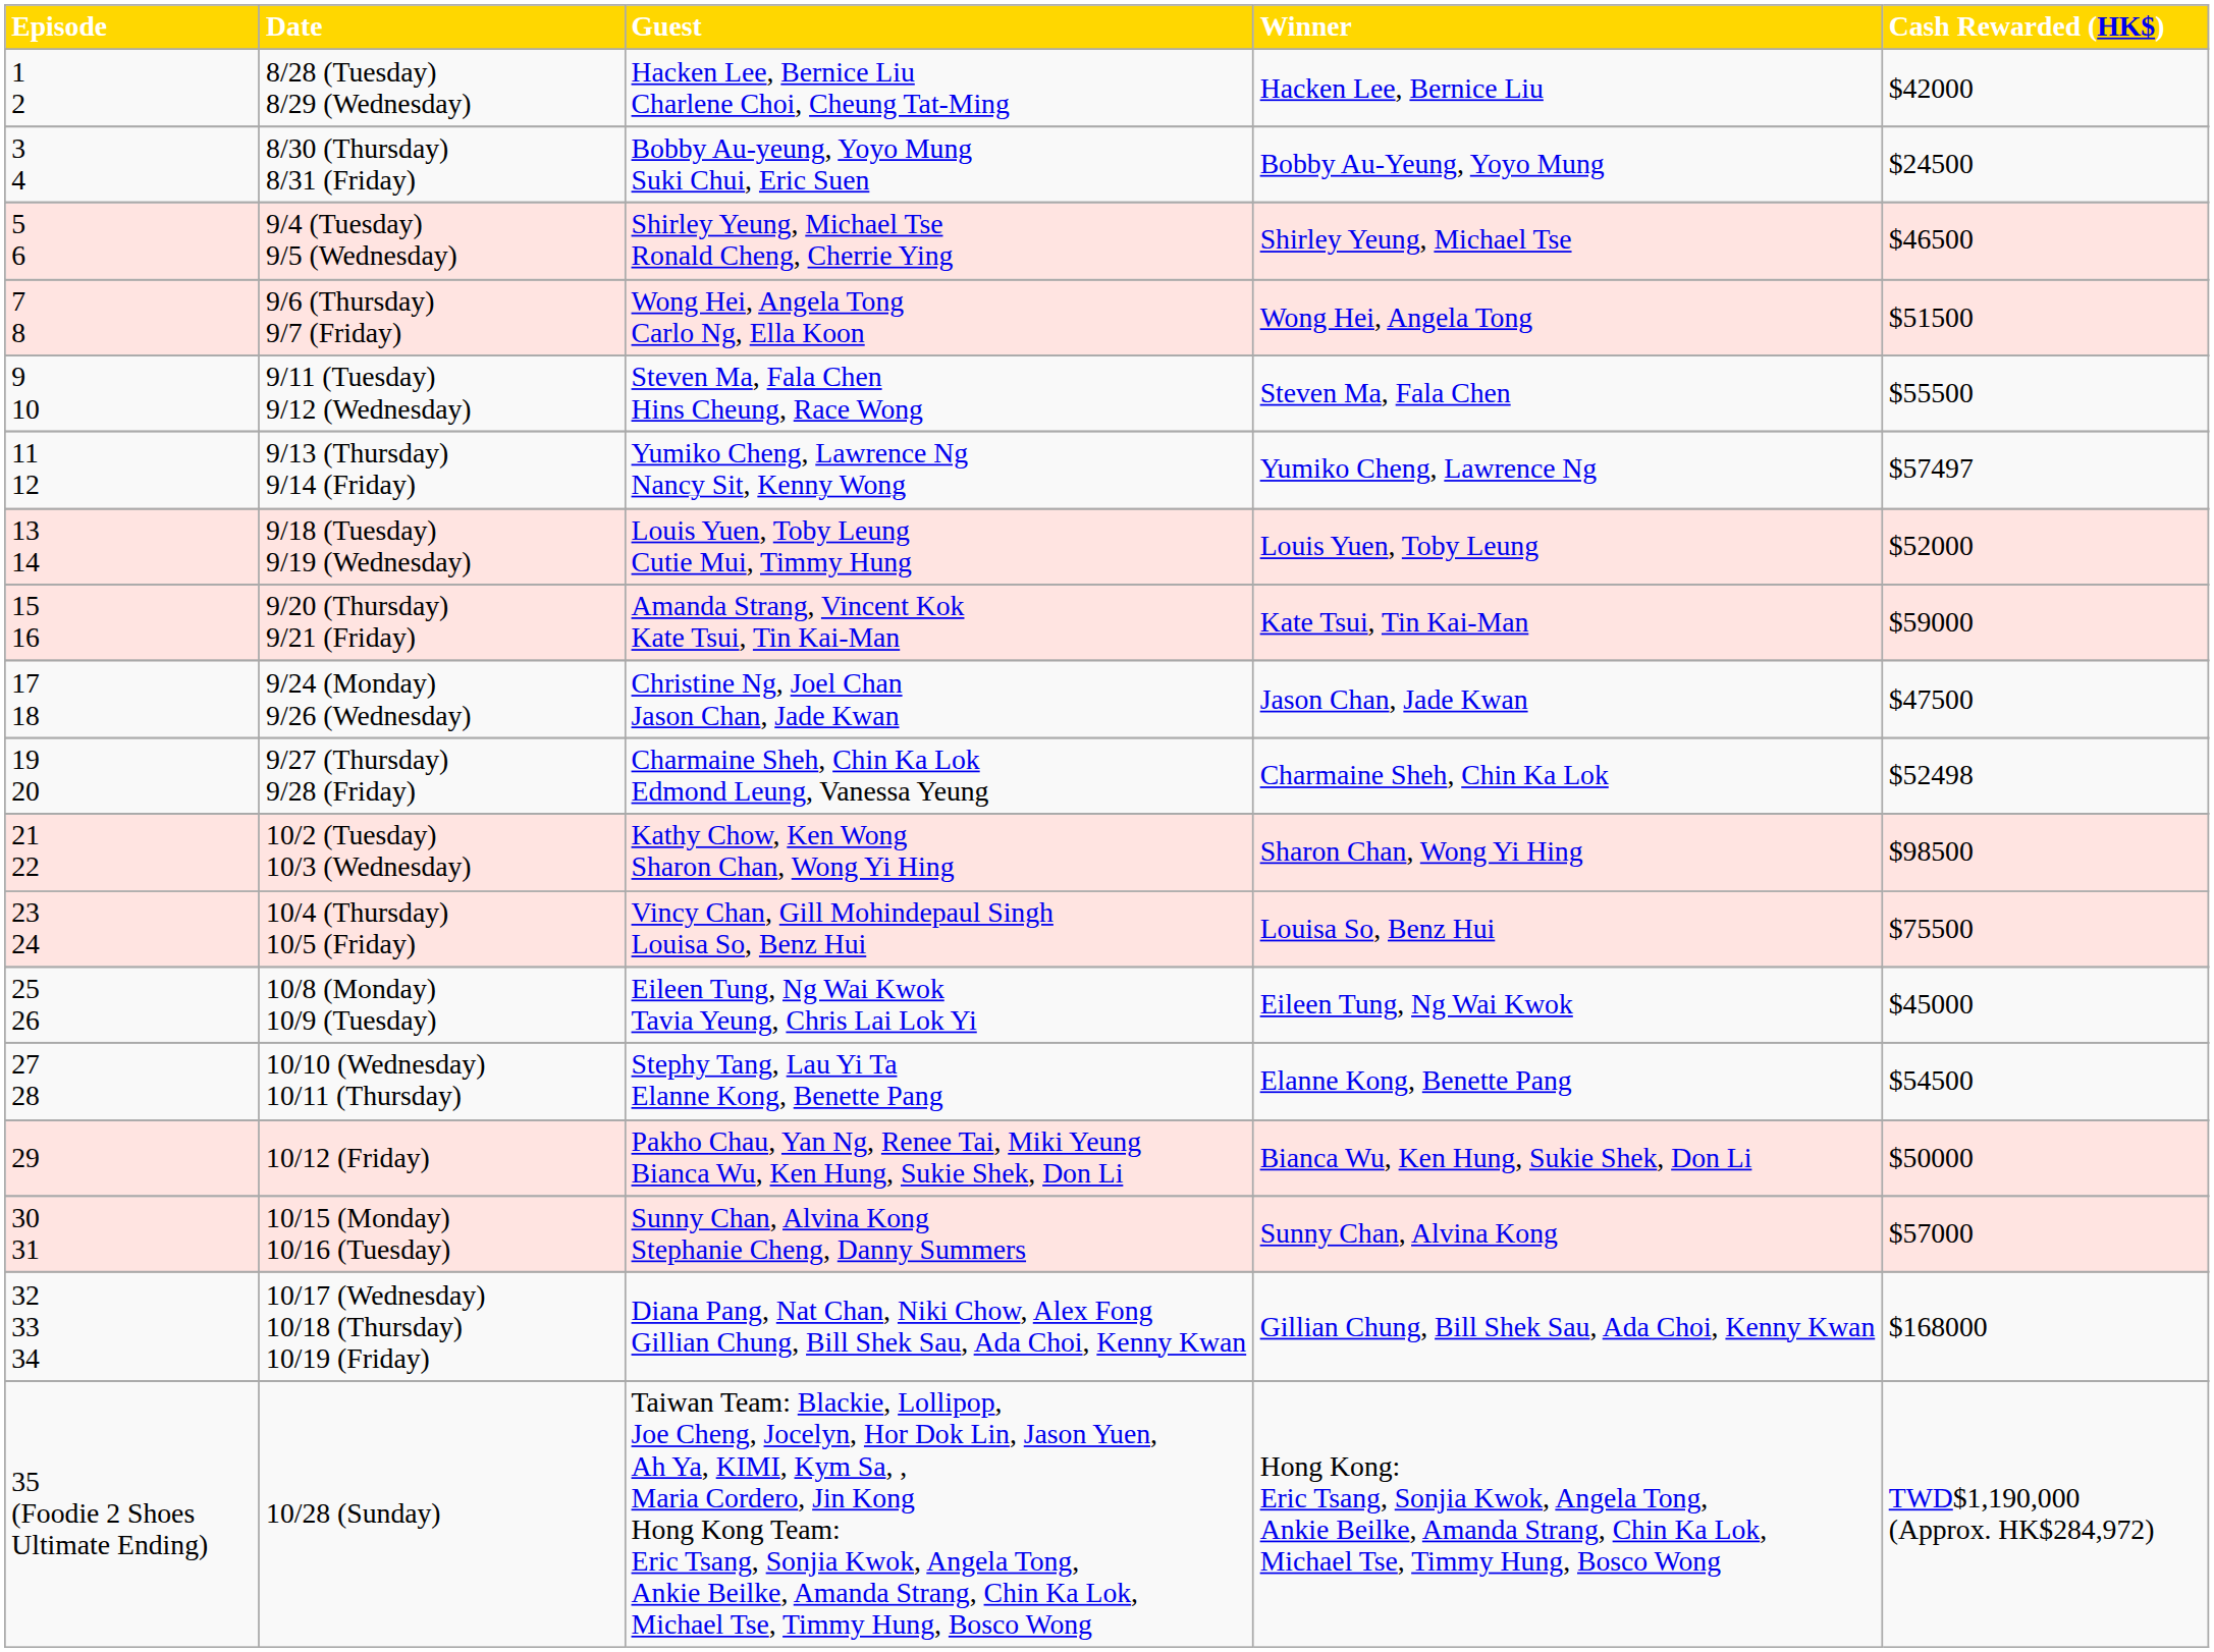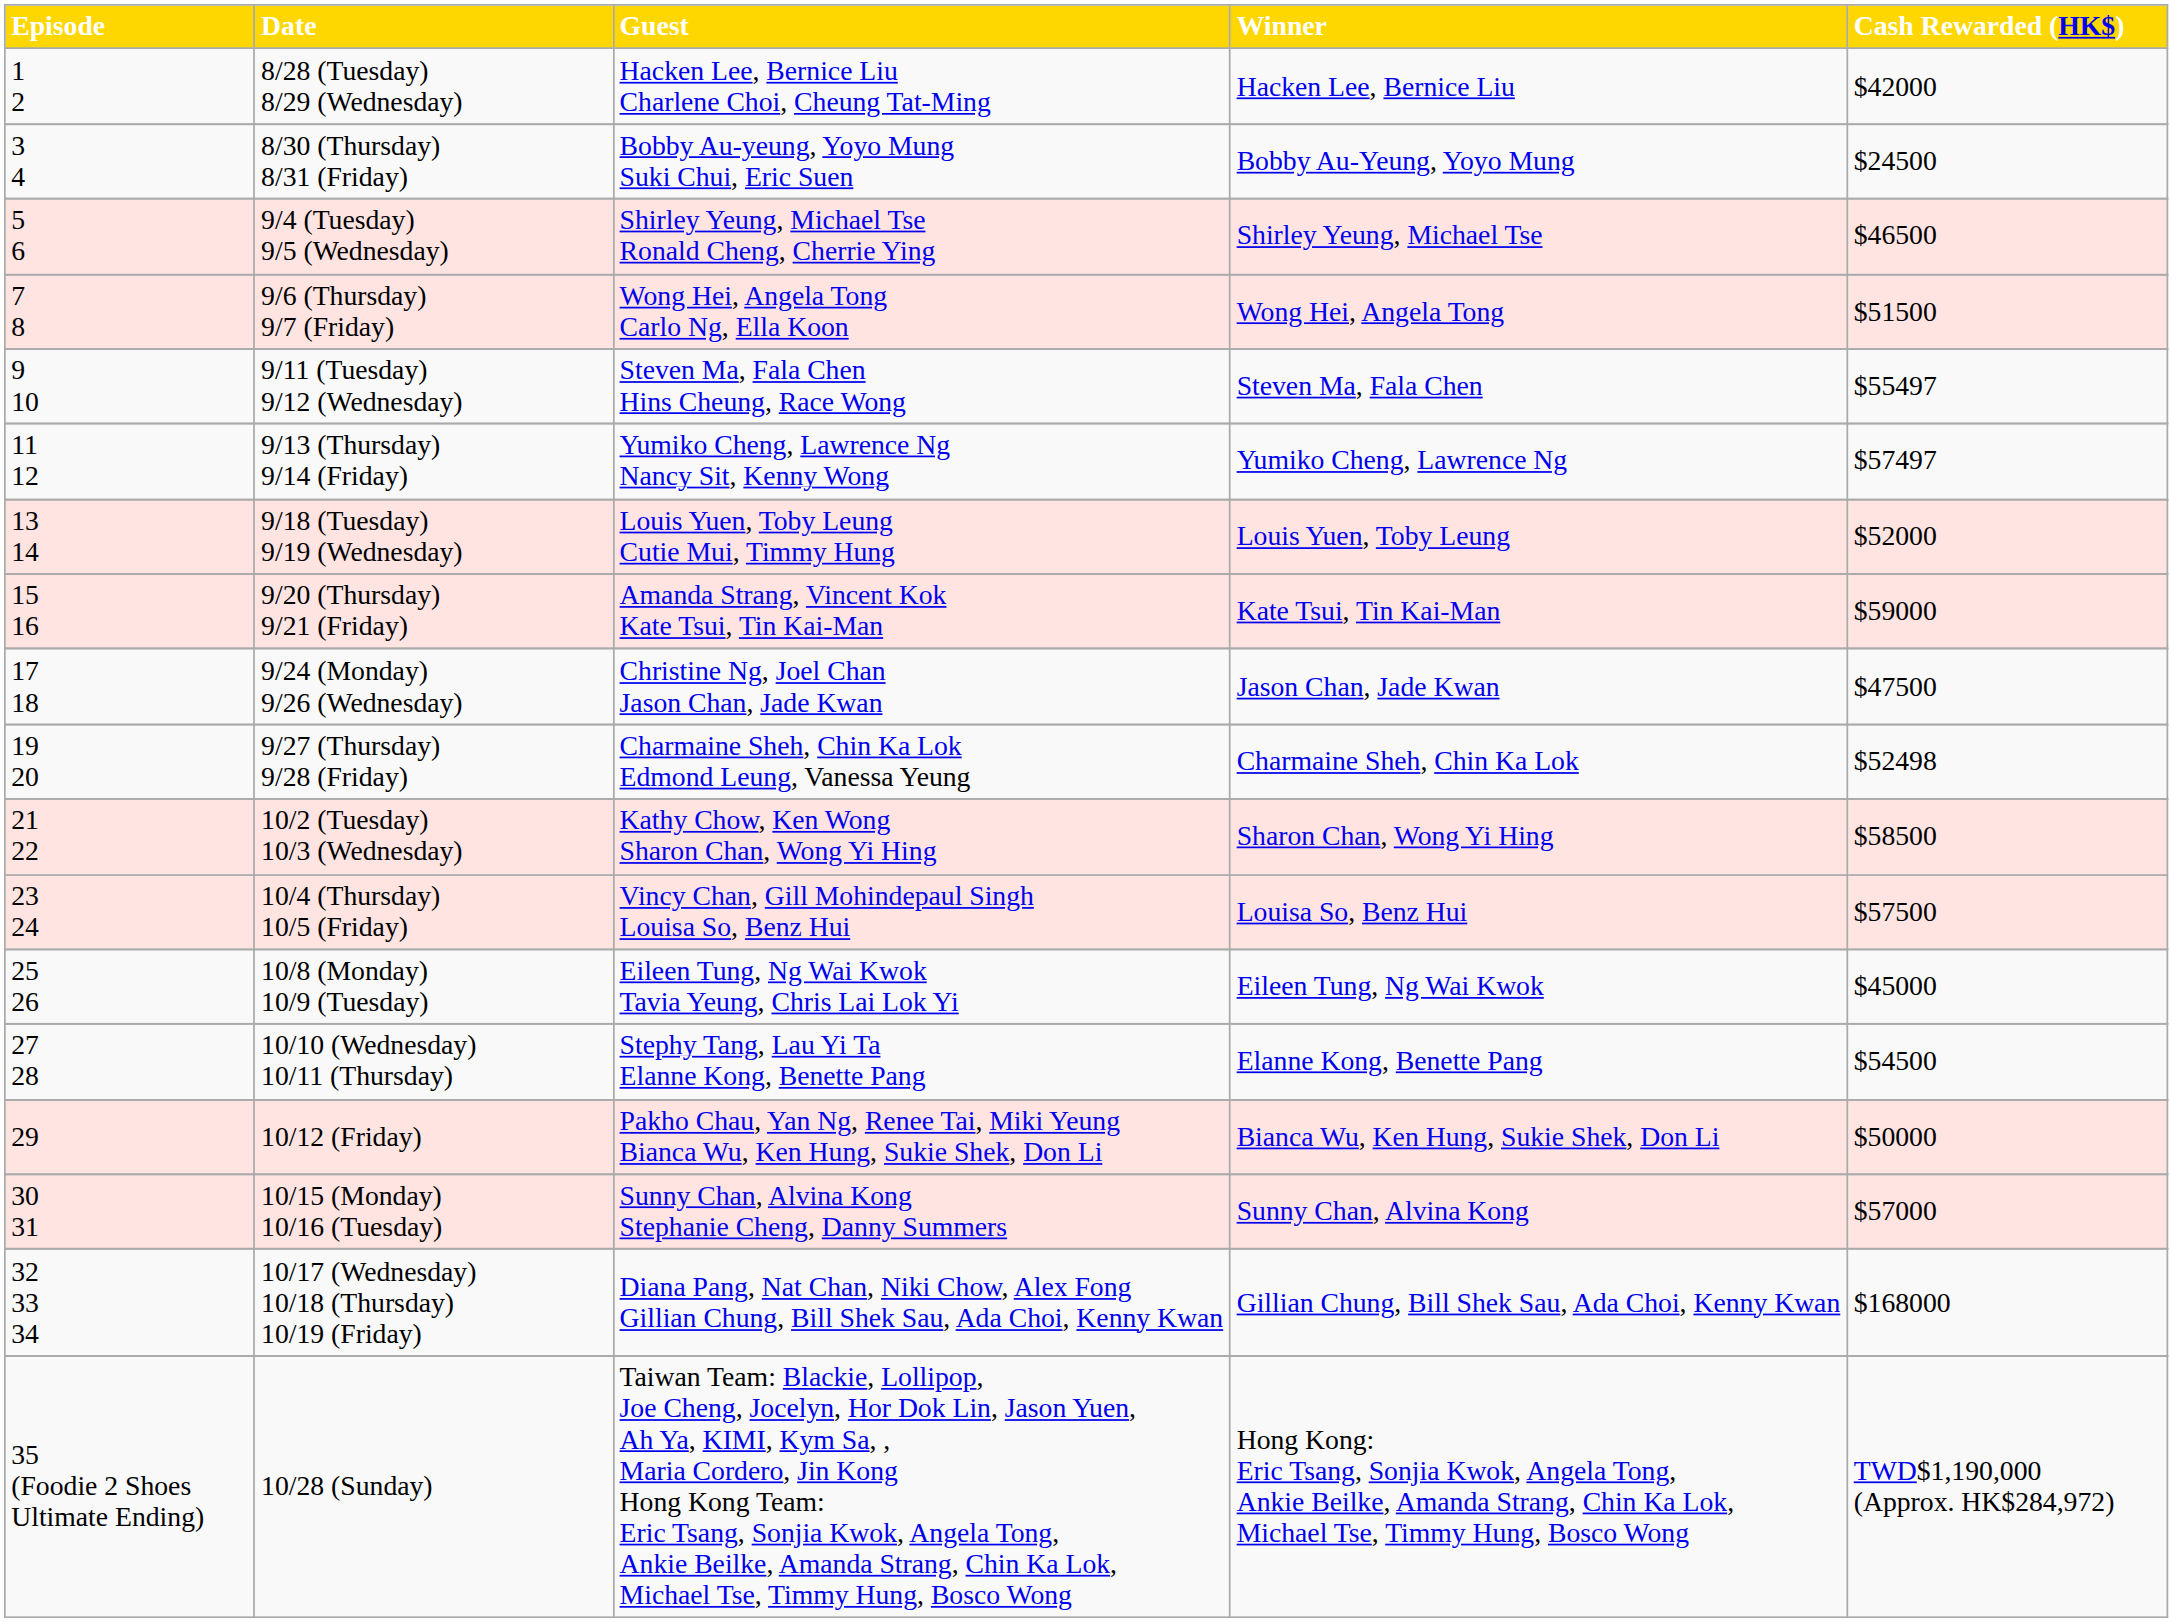 <table class="wikitable" style="width:99%">
 <tr style="background:gold; color:white;font-weight:bold;">
 <td style="width:3.5%">Episode</td>
 <td style="width:5%">Date</td>
 <td style="width:10%">Guest</td>
 <td style="width:10%">Winner</td>
 <td style="width:3%">Cash Rewarded (<a href='#'>HK$</a>)</td>
 </tr>
 <tr>
 <td>1<br>2</td>
 <td>8/28 (Tuesday)<br>8/29 (Wednesday)</td>
 <td><a href='#'>Hacken Lee</a>, <a href='#'>Bernice Liu</a><br><a href='#'>Charlene Choi</a>, <a href='#'>Cheung Tat-Ming</a></td>
 <td><a href='#'>Hacken Lee</a>, <a href='#'>Bernice Liu</a></td>
 <td>$42000</td>
 </tr>
 <tr>
 </tr>
 <tr>
 <td>3<br>4</td>
 <td>8/30 (Thursday)<br>8/31 (Friday)</td>
 <td><a href='#'>Bobby Au-yeung</a>, <a href='#'>Yoyo Mung</a><br><a href='#'>Suki Chui</a>, <a href='#'>Eric Suen</a></td>
 <td><a href='#'>Bobby Au-Yeung</a>, <a href='#'>Yoyo Mung</a></td>
 <td>$24500</td>
 </tr>
 <tr>
 </tr>
 <tr style="background:mistyrose">
 <td>5<br>6</td>
 <td>9/4 (Tuesday)<br>9/5 (Wednesday)</td>
 <td><a href='#'>Shirley Yeung</a>, <a href='#'>Michael Tse</a><br><a href='#'>Ronald Cheng</a>, <a href='#'>Cherrie Ying</a></td>
 <td><a href='#'>Shirley Yeung</a>, <a href='#'>Michael Tse</a></td>
 <td>$46500</td>
 </tr>
 <tr>
 </tr>
 <tr style="background:mistyrose">
 <td>7<br>8</td>
 <td>9/6 (Thursday)<br>9/7 (Friday)</td>
 <td><a href='#'>Wong Hei</a>, <a href='#'>Angela Tong</a><br><a href='#'>Carlo Ng</a>, <a href='#'>Ella Koon</a></td>
 <td><a href='#'>Wong Hei</a>, <a href='#'>Angela Tong</a></td>
 <td>$51500</td>
 </tr>
 <tr>
 </tr>
 <tr>
 <td>9<br>10</td>
 <td>9/11 (Tuesday)<br>9/12 (Wednesday)</td>
 <td><a href='#'>Steven Ma</a>, <a href='#'>Fala Chen</a><br><a href='#'>Hins Cheung</a>, <a href='#'>Race Wong</a></td>
 <td><a href='#'>Steven Ma</a>, <a href='#'>Fala Chen</a></td>
-<td>$55500</td>
+<td>$55497</td>
 </tr>
 <tr>
 </tr>
 <tr>
 <td>11<br>12</td>
 <td>9/13 (Thursday)<br>9/14 (Friday)</td>
 <td><a href='#'>Yumiko Cheng</a>, <a href='#'>Lawrence Ng</a><br><a href='#'>Nancy Sit</a>, <a href='#'>Kenny Wong</a></td>
 <td><a href='#'>Yumiko Cheng</a>, <a href='#'>Lawrence Ng</a></td>
 <td>$57497</td>
 </tr>
 <tr>
 </tr>
 <tr style="background:mistyrose">
 <td>13<br>14</td>
 <td>9/18 (Tuesday)<br>9/19 (Wednesday)</td>
 <td><a href='#'>Louis Yuen</a>, <a href='#'>Toby Leung</a><br><a href='#'>Cutie Mui</a>, <a href='#'>Timmy Hung</a></td>
 <td><a href='#'>Louis Yuen</a>, <a href='#'>Toby Leung</a></td>
 <td>$52000</td>
 </tr>
 <tr>
 </tr>
 <tr style="background:mistyrose">
 <td>15<br>16</td>
 <td>9/20 (Thursday)<br>9/21 (Friday)</td>
 <td><a href='#'>Amanda Strang</a>, <a href='#'>Vincent Kok</a><br><a href='#'>Kate Tsui</a>, <a href='#'>Tin Kai-Man</a></td>
 <td><a href='#'>Kate Tsui</a>, <a href='#'>Tin Kai-Man</a></td>
 <td>$59000</td>
 </tr>
 <tr>
 </tr>
 <tr>
 <td>17<br>18</td>
 <td>9/24 (Monday)<br>9/26 (Wednesday)</td>
 <td><a href='#'>Christine Ng</a>, <a href='#'>Joel Chan</a><br><a href='#'>Jason Chan</a>, <a href='#'>Jade Kwan</a></td>
 <td><a href='#'>Jason Chan</a>, <a href='#'>Jade Kwan</a></td>
 <td>$47500</td>
 </tr>
 <tr>
 </tr>
 <tr>
 <td>19<br>20</td>
 <td>9/27 (Thursday)<br>9/28 (Friday)</td>
 <td><a href='#'>Charmaine Sheh</a>, <a href='#'>Chin Ka Lok</a><br><a href='#'>Edmond Leung</a>, Vanessa Yeung</td>
 <td><a href='#'>Charmaine Sheh</a>, <a href='#'>Chin Ka Lok</a></td>
 <td>$52498</td>
 </tr>
 <tr>
 </tr>
 <tr>
 </tr>
 <tr style="background:mistyrose">
 <td>21<br>22</td>
 <td>10/2 (Tuesday)<br>10/3 (Wednesday)</td>
 <td><a href='#'>Kathy Chow</a>, <a href='#'>Ken Wong</a><br><a href='#'>Sharon Chan</a>, <a href='#'>Wong Yi Hing</a></td>
 <td><a href='#'>Sharon Chan</a>, <a href='#'>Wong Yi Hing</a></td>
-<td>$98500</td>
+<td>$58500</td>
 </tr>
 <tr style="background:mistyrose">
 <td>23<br>24</td>
 <td>10/4 (Thursday)<br>10/5 (Friday)</td>
 <td><a href='#'>Vincy Chan</a>, <a href='#'>Gill Mohindepaul Singh</a><br><a href='#'>Louisa So</a>, <a href='#'>Benz Hui</a></td>
 <td><a href='#'>Louisa So</a>, <a href='#'>Benz Hui</a></td>
-<td>$75500</td>
+<td>$57500</td>
 </tr>
 <tr>
 </tr>
 <tr>
 <td>25<br>26</td>
 <td>10/8 (Monday)<br>10/9 (Tuesday)</td>
 <td><a href='#'>Eileen Tung</a>, <a href='#'>Ng Wai Kwok</a><br><a href='#'>Tavia Yeung</a>, <a href='#'>Chris Lai Lok Yi</a></td>
 <td><a href='#'>Eileen Tung</a>, <a href='#'>Ng Wai Kwok</a></td>
 <td>$45000</td>
 </tr>
 <tr>
 </tr>
 <tr>
 <td>27<br>28</td>
 <td>10/10 (Wednesday)<br>10/11 (Thursday)</td>
 <td><a href='#'>Stephy Tang</a>, <a href='#'>Lau Yi Ta</a><br><a href='#'>Elanne Kong</a>, <a href='#'>Benette Pang</a></td>
 <td><a href='#'>Elanne Kong</a>, <a href='#'>Benette Pang</a></td>
 <td>$54500</td>
 </tr>
 <tr>
 </tr>
 <tr style="background:mistyrose">
 <td>29<br></td>
 <td>10/12 (Friday)</td>
 <td><a href='#'>Pakho Chau</a>, <a href='#'>Yan Ng</a>, <a href='#'>Renee Tai</a>, <a href='#'>Miki Yeung</a><br><a href='#'>Bianca Wu</a>, <a href='#'>Ken Hung</a>, <a href='#'>Sukie Shek</a>, <a href='#'>Don Li</a></td>
 <td><a href='#'>Bianca Wu</a>, <a href='#'>Ken Hung</a>, <a href='#'>Sukie Shek</a>, <a href='#'>Don Li</a></td>
 <td>$50000</td>
 </tr>
 <tr>
 </tr>
 <tr style="background:mistyrose">
 <td>30<br>31</td>
 <td>10/15 (Monday)<br>10/16 (Tuesday)</td>
 <td><a href='#'>Sunny Chan</a>, <a href='#'>Alvina Kong</a><br><a href='#'>Stephanie Cheng</a>, <a href='#'>Danny Summers</a></td>
 <td><a href='#'>Sunny Chan</a>, <a href='#'>Alvina Kong</a></td>
 <td>$57000</td>
 </tr>
 <tr>
 </tr>
 <tr>
 <td>32<br>33<br>34</td>
 <td>10/17 (Wednesday)<br>10/18 (Thursday)<br>10/19 (Friday)</td>
 <td><a href='#'>Diana Pang</a>, <a href='#'>Nat Chan</a>, <a href='#'>Niki Chow</a>, <a href='#'>Alex Fong</a><br><a href='#'>Gillian Chung</a>, <a href='#'>Bill Shek Sau</a>, <a href='#'>Ada Choi</a>, <a href='#'>Kenny Kwan</a></td>
 <td><a href='#'>Gillian Chung</a>, <a href='#'>Bill Shek Sau</a>, <a href='#'>Ada Choi</a>, <a href='#'>Kenny Kwan</a></td>
 <td>$168000</td>
 </tr>
 <tr>
 </tr>
 <tr>
 <td>35<br>(Foodie 2 Shoes Ultimate Ending)</td>
 <td>10/28 (Sunday)</td>
 <td>Taiwan Team: <a href='#'>Blackie</a>, <a href='#'>Lollipop</a>,<br><a href='#'>Joe Cheng</a>, <a href='#'>Jocelyn</a>, <a href='#'>Hor Dok Lin</a>, <a href='#'>Jason Yuen</a>,<br><a href='#'>Ah Ya</a>, <a href='#'>KIMI</a>, <a href='#'>Kym Sa</a>,  ,<br><a href='#'>Maria Cordero</a>, <a href='#'>Jin Kong</a><br>Hong Kong Team:<br><a href='#'>Eric Tsang</a>, <a href='#'>Sonjia Kwok</a>, <a href='#'>Angela Tong</a>,<br><a href='#'>Ankie Beilke</a>, <a href='#'>Amanda Strang</a>, <a href='#'>Chin Ka Lok</a>,<br><a href='#'>Michael Tse</a>, <a href='#'>Timmy Hung</a>, <a href='#'>Bosco Wong</a></td>
 <td>Hong Kong:<br><a href='#'>Eric Tsang</a>, <a href='#'>Sonjia Kwok</a>, <a href='#'>Angela Tong</a>,<br><a href='#'>Ankie Beilke</a>, <a href='#'>Amanda Strang</a>, <a href='#'>Chin Ka Lok</a>,<br><a href='#'>Michael Tse</a>, <a href='#'>Timmy Hung</a>, <a href='#'>Bosco Wong</a></td>
 <td><a href='#'>TWD</a>$1,190,000<br>(Approx. HK$284,972)</td>
 </tr>
 </table>
